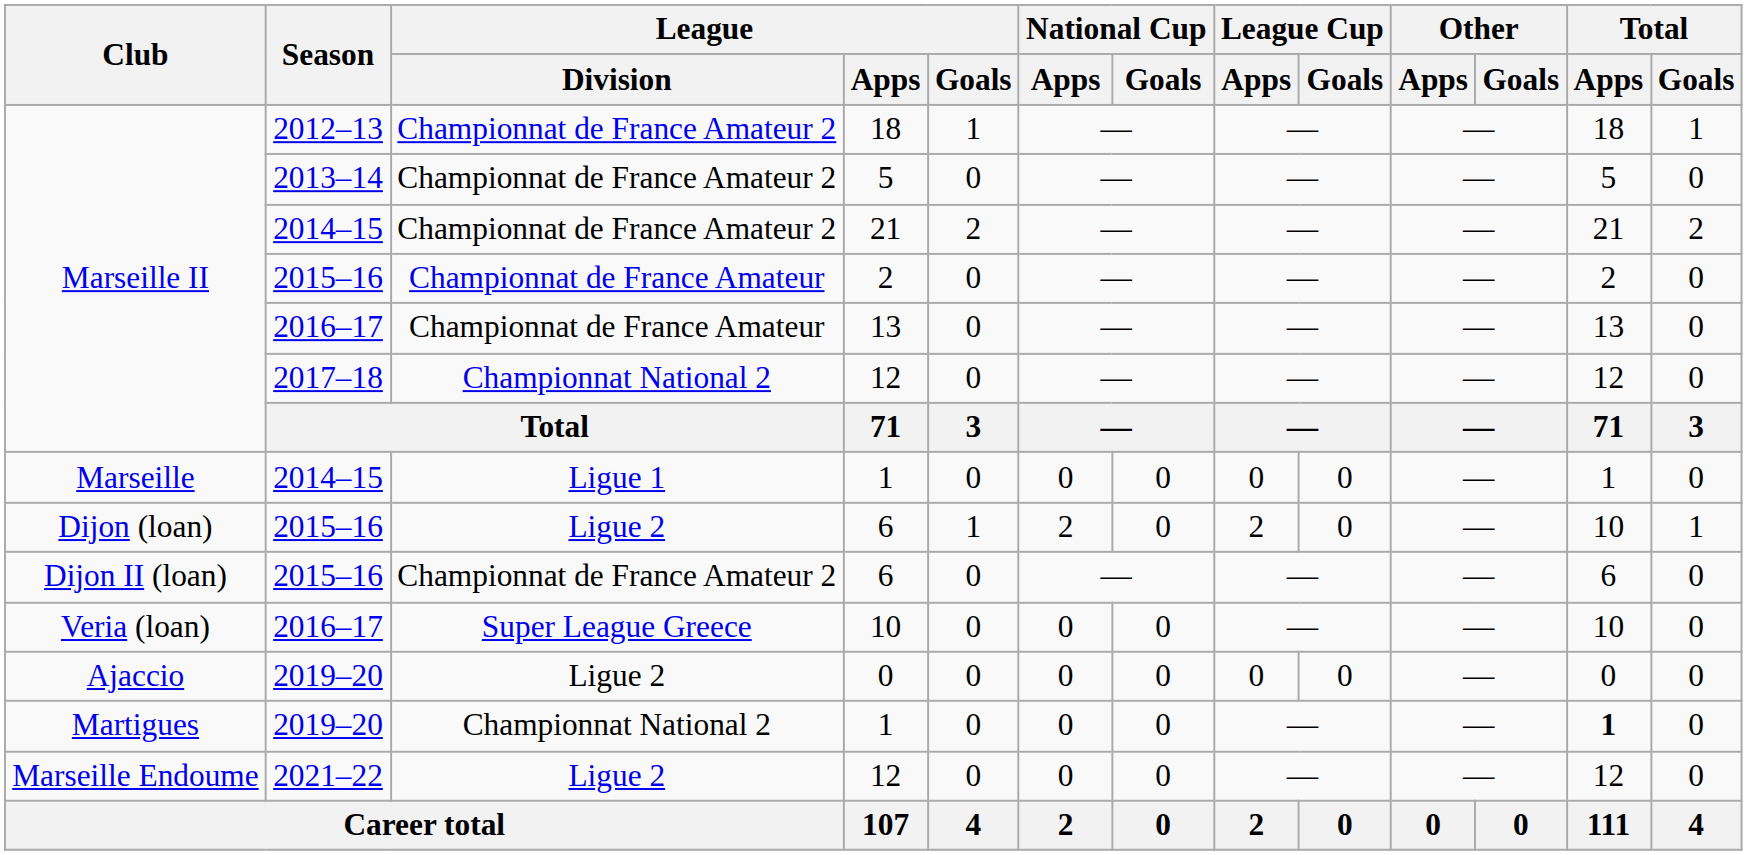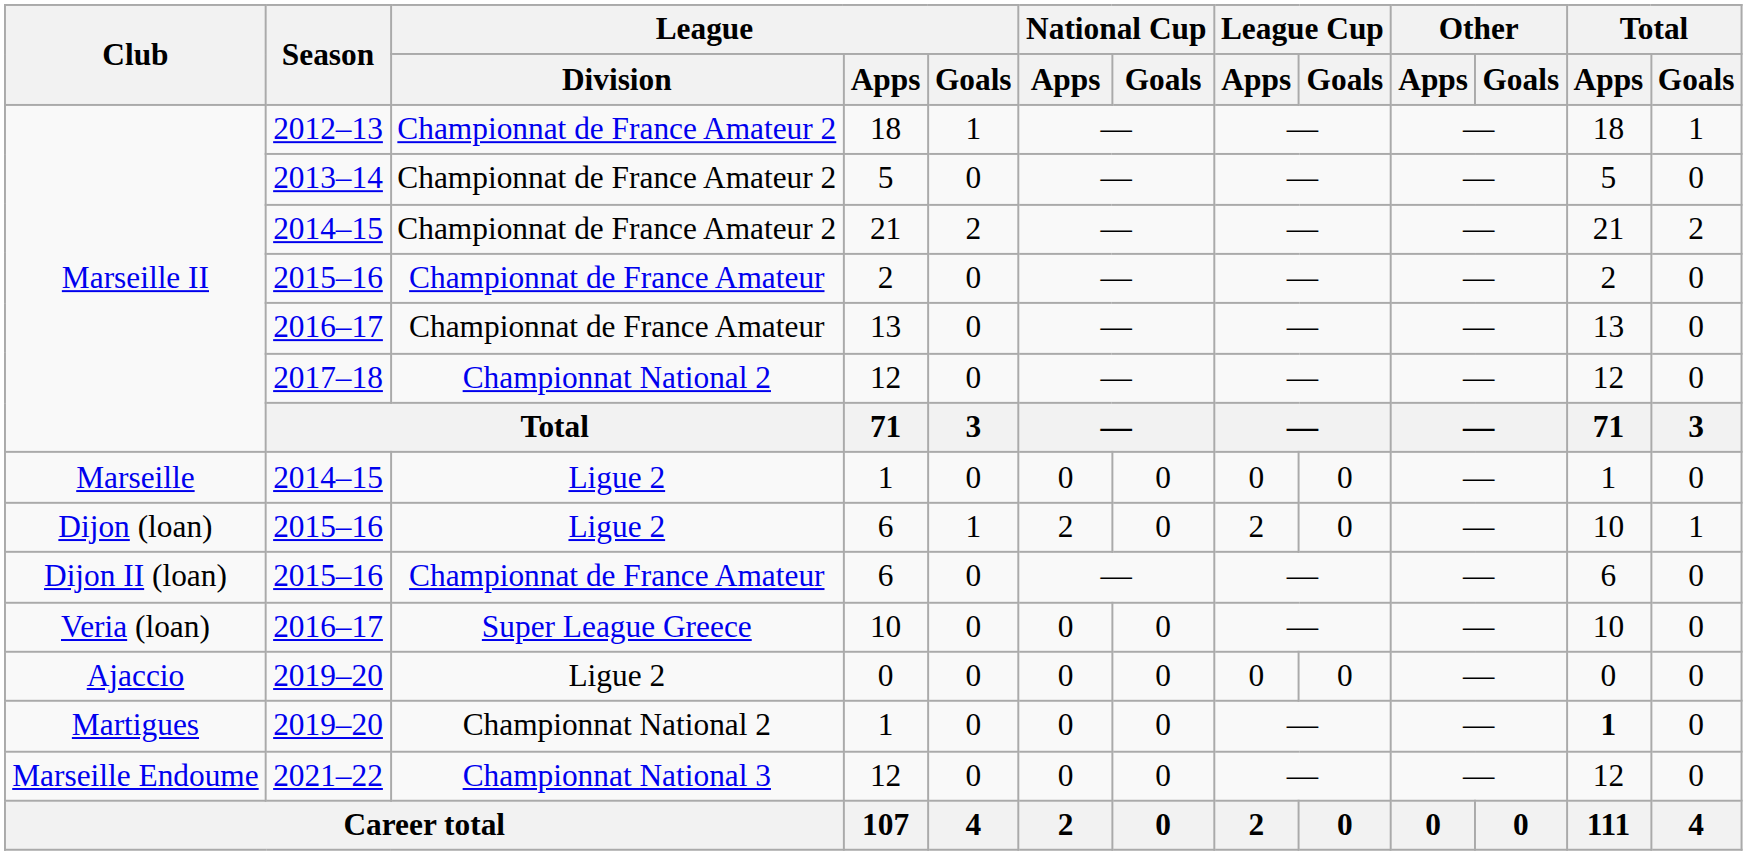 <table class="wikitable" style="text-align: center">
 <tr>
 <th rowspan="2">Club</th>
 <th rowspan="2">Season</th>
 <th colspan="3">League</th>
 <th colspan="2">National Cup</th>
 <th colspan="2">League Cup</th>
 <th colspan="2">Other</th>
 <th colspan="2">Total</th>
 </tr>
 <tr>
 <th>Division</th>
 <th>Apps</th>
 <th>Goals</th>
 <th>Apps</th>
 <th>Goals</th>
 <th>Apps</th>
 <th>Goals</th>
 <th>Apps</th>
 <th>Goals</th>
 <th>Apps</th>
 <th>Goals</th>
 </tr>
 <tr>
 <td rowspan="7"><a href='#'>Marseille II</a></td>
 <td><a href='#'>2012–13</a></td>
 <td><a href='#'>Championnat de France Amateur 2</a></td>
 <td>18</td>
 <td>1</td>
 <td colspan="2">—</td>
 <td colspan="2">—</td>
 <td colspan="2">—</td>
 <td>18</td>
 <td>1</td>
 </tr>
 <tr>
 <td><a href='#'>2013–14</a></td>
 <td>Championnat de France Amateur 2</td>
 <td>5</td>
 <td>0</td>
 <td colspan="2">—</td>
 <td colspan="2">—</td>
 <td colspan="2">—</td>
 <td>5</td>
 <td>0</td>
 </tr>
 <tr>
 <td><a href='#'>2014–15</a></td>
 <td>Championnat de France Amateur 2</td>
 <td>21</td>
 <td>2</td>
 <td colspan="2">—</td>
 <td colspan="2">—</td>
 <td colspan="2">—</td>
 <td>21</td>
 <td>2</td>
 </tr>
 <tr>
 <td><a href='#'>2015–16</a></td>
 <td><a href='#'>Championnat de France Amateur</a></td>
 <td>2</td>
 <td>0</td>
 <td colspan="2">—</td>
 <td colspan="2">—</td>
 <td colspan="2">—</td>
 <td>2</td>
 <td>0</td>
 </tr>
 <tr>
 <td><a href='#'>2016–17</a></td>
 <td>Championnat de France Amateur</td>
 <td>13</td>
 <td>0</td>
 <td colspan="2">—</td>
 <td colspan="2">—</td>
 <td colspan="2">—</td>
 <td>13</td>
 <td>0</td>
 </tr>
 <tr>
 <td><a href='#'>2017–18</a></td>
 <td><a href='#'>Championnat National 2</a></td>
 <td>12</td>
 <td>0</td>
 <td colspan="2">—</td>
 <td colspan="2">—</td>
 <td colspan="2">—</td>
 <td>12</td>
 <td>0</td>
 </tr>
 <tr>
 <th colspan="2">Total</th>
 <th>71</th>
 <th>3</th>
 <th colspan="2">—</th>
 <th colspan="2">—</th>
 <th colspan="2">—</th>
 <th>71</th>
 <th>3</th>
 </tr>
 <tr>
 <td><a href='#'>Marseille</a></td>
 <td><a href='#'>2014–15</a></td>
-<td><a href='#'>Ligue 1</a></td>
+<td><a href='#'>Ligue 2</a></td>
 <td>1</td>
 <td>0</td>
 <td>0</td>
 <td>0</td>
 <td>0</td>
 <td>0</td>
 <td colspan="2">—</td>
 <td>1</td>
 <td>0</td>
 </tr>
 <tr>
 <td><a href='#'>Dijon</a> (loan)</td>
 <td><a href='#'>2015–16</a></td>
 <td><a href='#'>Ligue 2</a></td>
 <td>6</td>
 <td>1</td>
 <td>2</td>
 <td>0</td>
 <td>2</td>
 <td>0</td>
 <td colspan="2">—</td>
 <td>10</td>
 <td>1</td>
 </tr>
 <tr>
 <td><a href='#'>Dijon II</a> (loan)</td>
 <td><a href='#'>2015–16</a></td>
-<td>Championnat de France Amateur 2</td>
+<td><a href='#'>Championnat de France Amateur</a></td>
 <td>6</td>
 <td>0</td>
 <td colspan="2">—</td>
 <td colspan="2">—</td>
 <td colspan="2">—</td>
 <td>6</td>
 <td>0</td>
 </tr>
 <tr>
 <td><a href='#'>Veria</a> (loan)</td>
 <td><a href='#'>2016–17</a></td>
 <td><a href='#'>Super League Greece</a></td>
 <td>10</td>
 <td>0</td>
 <td>0</td>
 <td>0</td>
 <td colspan="2">—</td>
 <td colspan="2">—</td>
 <td>10</td>
 <td>0</td>
 </tr>
 <tr>
 <td><a href='#'>Ajaccio</a></td>
 <td><a href='#'>2019–20</a></td>
 <td>Ligue 2</td>
 <td>0</td>
 <td>0</td>
 <td>0</td>
 <td>0</td>
 <td>0</td>
 <td>0</td>
 <td colspan="2">—</td>
 <td>0</td>
 <td>0</td>
 </tr>
 <tr>
 <td><a href='#'>Martigues</a></td>
 <td><a href='#'>2019–20</a></td>
 <td>Championnat National 2</td>
 <td>1</td>
 <td>0</td>
 <td>0</td>
 <td>0</td>
 <td colspan="2">—</td>
 <td colspan="2">—</td>
 <td><strong>1</strong></td>
 <td>0</td>
 </tr>
 <tr>
 <td><a href='#'>Marseille Endoume</a></td>
 <td><a href='#'>2021–22</a></td>
-<td><a href='#'>Ligue 2</a></td>
+<td><a href='#'>Championnat National 3</a></td>
 <td>12</td>
 <td>0</td>
 <td>0</td>
 <td>0</td>
 <td colspan="2">—</td>
 <td colspan="2">—</td>
 <td>12</td>
 <td>0</td>
 </tr>
 <tr>
 <th colspan="3">Career total</th>
 <th>107</th>
 <th>4</th>
 <th>2</th>
 <th>0</th>
 <th>2</th>
 <th>0</th>
 <th>0</th>
 <th>0</th>
 <th>111</th>
 <th>4</th>
 </tr>
 </table>
